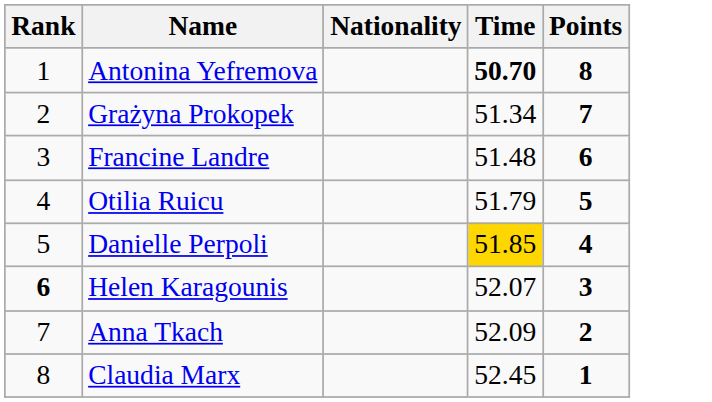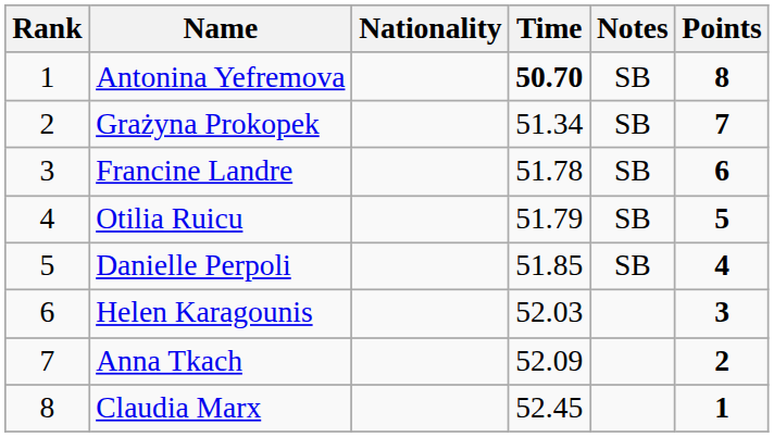 <table class="wikitable sortable" style="text-align:center">
 <tr>
 <th>Rank</th>
 <th>Name</th>
 <th>Nationality</th>
 <th>Time</th>
+<th>Notes</th>
 <th>Points</th>
 </tr>
 <tr>
 <td>1</td>
 <td align=left><a href='#'>Antonina Yefremova</a></td>
 <td align=left></td>
 <td><strong>50.70</strong></td>
+<td>SB</td>
 <td><strong>8</strong></td>
 </tr>
 <tr>
 <td>2</td>
 <td align=left><a href='#'>Grażyna Prokopek</a></td>
 <td align=left></td>
 <td>51.34</td>
+<td>SB</td>
 <td><strong>7</strong></td>
 </tr>
 <tr>
 <td>3</td>
 <td align=left><a href='#'>Francine Landre</a></td>
 <td align=left></td>
-<td>51.48</td>
+<td>51.78</td>
+<td>SB</td>
 <td><strong>6</strong></td>
 </tr>
 <tr>
 <td>4</td>
 <td align=left><a href='#'>Otilia Ruicu</a></td>
 <td align=left></td>
 <td>51.79</td>
+<td>SB</td>
 <td><strong>5</strong></td>
 </tr>
 <tr>
 <td>5</td>
 <td align=left><a href='#'>Danielle Perpoli</a></td>
 <td align=left></td>
-<td style="background: gold;">51.85</td>
+<td>51.85</td>
+<td>SB</td>
 <td><strong>4</strong></td>
 </tr>
 <tr>
-<td><strong>6</strong></td>
+<td>6</td>
 <td align=left><a href='#'>Helen Karagounis</a></td>
 <td align=left></td>
-<td>52.07</td>
+<td>52.03</td>
+<td></td>
 <td><strong>3</strong></td>
 </tr>
 <tr>
 <td>7</td>
 <td align=left><a href='#'>Anna Tkach</a></td>
 <td align=left></td>
 <td>52.09</td>
+<td></td>
 <td><strong>2</strong></td>
 </tr>
 <tr>
 <td>8</td>
 <td align=left><a href='#'>Claudia Marx</a></td>
 <td align=left></td>
 <td>52.45</td>
+<td></td>
 <td><strong>1</strong></td>
 </tr>
 </table>
